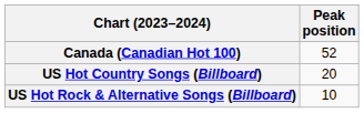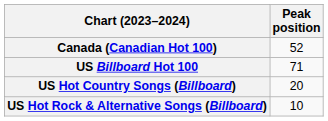 <table class="wikitable sortable plainrowheaders" style="text-align:center">
 <tr>
 <th scope="col">Chart (2023–2024)</th>
 <th scope="col">Peak<br>position</th>
 </tr>
 <tr>
 <th scope="row">Canada (<a href='#'>Canadian Hot 100</a>)</th>
 <td>52</td>
 </tr>
 <tr>
+<th scope="row">US <a href='#'><em>Billboard</em> Hot 100</a></th>
+<td>71</td>
+</tr>
+<tr>
 <th scope="row">US <a href='#'>Hot Country Songs</a> (<em><a href='#'>Billboard</a></em>)</th>
 <td>20</td>
 </tr>
 <tr>
 <th scope="row">US <a href='#'>Hot Rock & Alternative Songs</a> (<em><a href='#'>Billboard</a></em>)</th>
 <td>10</td>
 </tr>
 </table>
